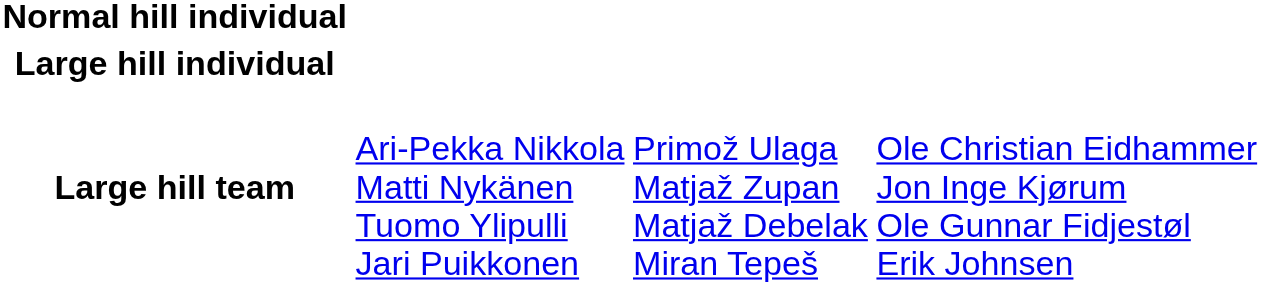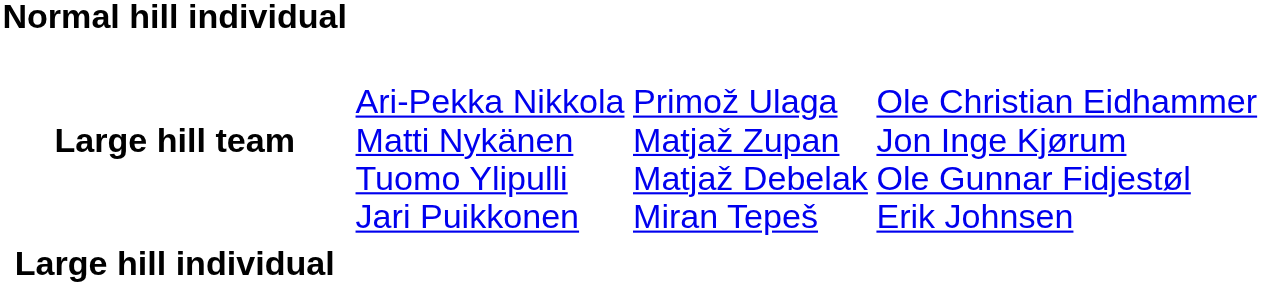 <table>
 <tr>
 <th scope="row">Normal hill individual <br></th>
-<td></td>
-<td></td>
-<td></td>
-</tr>
-<tr>
-<th scope="row">Large hill individual <br></th>
 <td></td>
 <td></td>
 <td></td>
 </tr>
 <tr>
 <th scope="row">Large hill team <br></th>
 <td><br><a href='#'>Ari-Pekka Nikkola</a><br><a href='#'>Matti Nykänen</a><br><a href='#'>Tuomo Ylipulli</a><br><a href='#'>Jari Puikkonen</a></td>
 <td><br><a href='#'>Primož Ulaga</a><br><a href='#'>Matjaž Zupan</a><br><a href='#'>Matjaž Debelak</a><br><a href='#'>Miran Tepeš</a></td>
 <td><br><a href='#'>Ole Christian Eidhammer</a><br><a href='#'>Jon Inge Kjørum</a><br><a href='#'>Ole Gunnar Fidjestøl</a><br><a href='#'>Erik Johnsen</a></td>
 </tr>
+<tr>
+<th scope="row">Large hill individual <br></th>
+<td></td>
+<td></td>
+<td></td>
+</tr>
 </table>
